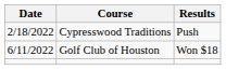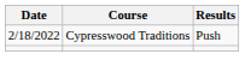 <table class="wikitable">
 <tr>
 <th>Date</th>
 <th>Course</th>
 <th>Results</th>
 </tr>
 <tr>
 <td>2/18/2022</td>
 <td>Cypresswood Traditions</td>
 <td>Push</td>
 </tr>
 <tr>
-<td>6/11/2022</td>
-<td>Golf Club of Houston</td>
-<td>Won $18</td>
-</tr>
-<tr>
 <td></td>
 <td></td>
 <td></td>
 </tr>
 </table>
